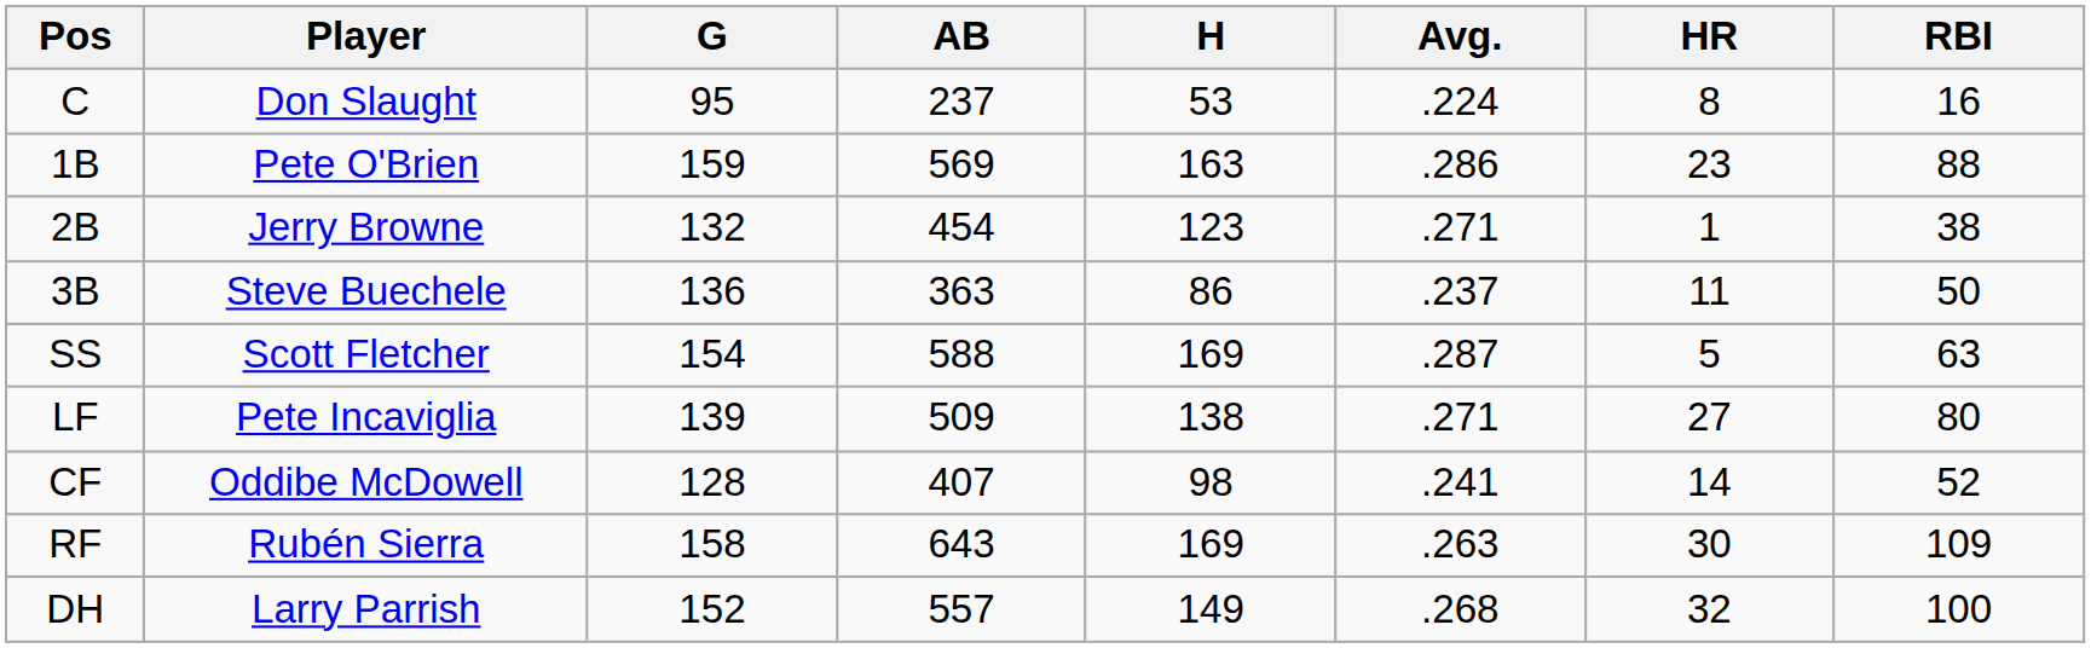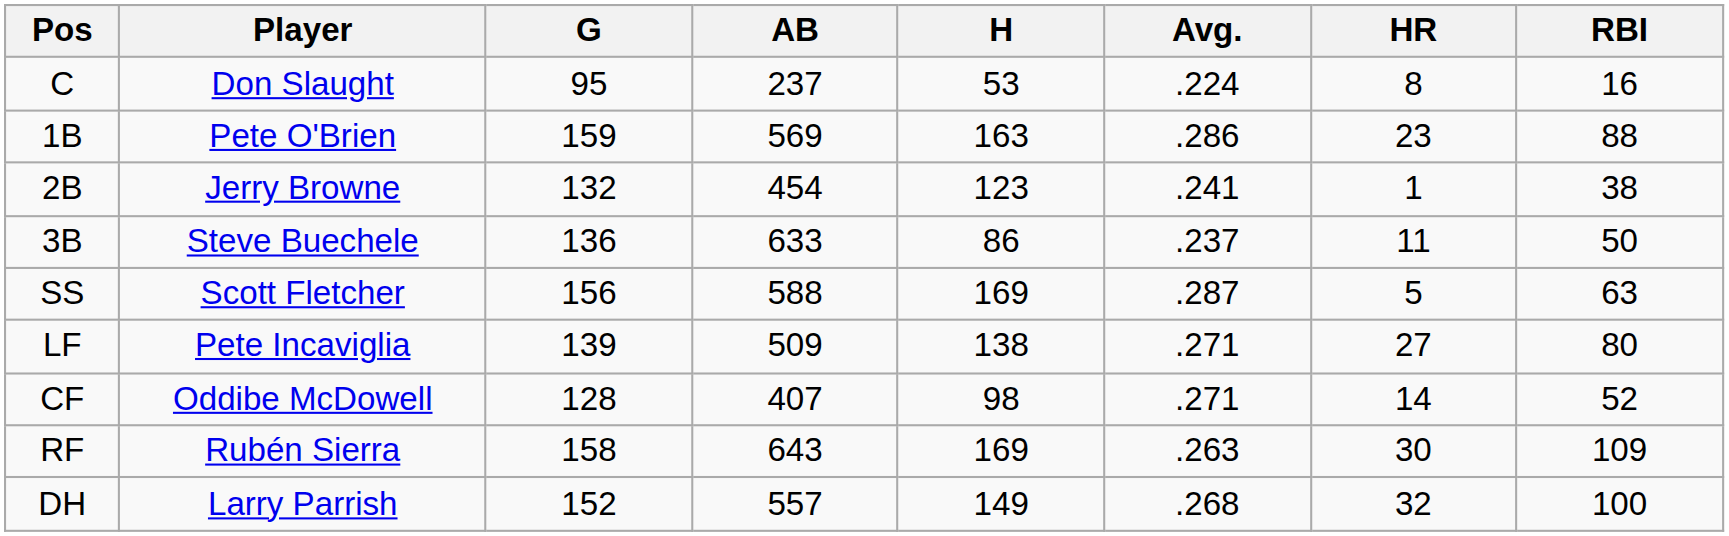 <table class="wikitable sortable">
 <tr>
 <th bgcolor="#DDDDFF" width="5%">Pos</th>
 <th bgcolor="#DDDDFF" width="16%">Player</th>
 <th bgcolor="#DDDDFF" width="9%">G</th>
 <th bgcolor="#DDDDFF" width="9%">AB</th>
 <th bgcolor="#DDDDFF" width="9%">H</th>
 <th bgcolor="#DDDDFF" width="9%">Avg.</th>
 <th bgcolor="#DDDDFF" width="9%">HR</th>
 <th bgcolor="#DDDDFF" width="9%">RBI</th>
 </tr>
 <tr align="center">
 <td>C</td>
 <td><a href='#'>Don Slaught</a></td>
 <td>95</td>
 <td>237</td>
 <td>53</td>
 <td>.224</td>
 <td>8</td>
 <td>16</td>
 </tr>
 <tr align="center">
 <td>1B</td>
 <td><a href='#'>Pete O'Brien</a></td>
 <td>159</td>
 <td>569</td>
 <td>163</td>
 <td>.286</td>
 <td>23</td>
 <td>88</td>
 </tr>
 <tr align="center">
 <td>2B</td>
 <td><a href='#'>Jerry Browne</a></td>
 <td>132</td>
 <td>454</td>
 <td>123</td>
-<td>.271</td>
+<td>.241</td>
 <td>1</td>
 <td>38</td>
 </tr>
 <tr align="center">
 <td>3B</td>
 <td><a href='#'>Steve Buechele</a></td>
 <td>136</td>
-<td>363</td>
+<td>633</td>
 <td>86</td>
 <td>.237</td>
 <td>11</td>
 <td>50</td>
 </tr>
 <tr align="center">
 <td>SS</td>
 <td><a href='#'>Scott Fletcher</a></td>
-<td>154</td>
+<td>156</td>
 <td>588</td>
 <td>169</td>
 <td>.287</td>
 <td>5</td>
 <td>63</td>
 </tr>
 <tr align="center">
 <td>LF</td>
 <td><a href='#'>Pete Incaviglia</a></td>
 <td>139</td>
 <td>509</td>
 <td>138</td>
 <td>.271</td>
 <td>27</td>
 <td>80</td>
 </tr>
 <tr align="center">
 <td>CF</td>
 <td><a href='#'>Oddibe McDowell</a></td>
 <td>128</td>
 <td>407</td>
 <td>98</td>
-<td>.241</td>
+<td>.271</td>
 <td>14</td>
 <td>52</td>
 </tr>
 <tr align="center">
 <td>RF</td>
 <td><a href='#'>Rubén Sierra</a></td>
 <td>158</td>
 <td>643</td>
 <td>169</td>
 <td>.263</td>
 <td>30</td>
 <td>109</td>
 </tr>
 <tr align="center">
 <td>DH</td>
 <td><a href='#'>Larry Parrish</a></td>
 <td>152</td>
 <td>557</td>
 <td>149</td>
 <td>.268</td>
 <td>32</td>
 <td>100</td>
 </tr>
 </table>
